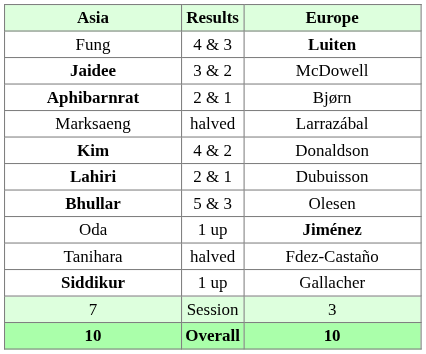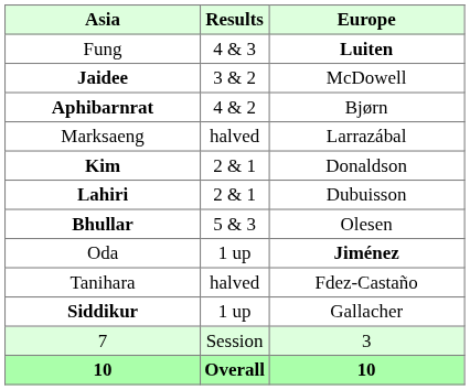 <table border="1" cellpadding="3" style="border-collapse:collapse; text-align:center;">
 <tr style="background:#ddffdd;">
 <th width=160>Asia</th>
 <th>Results</th>
 <th width=160>Europe</th>
 </tr>
 <tr>
 <td>Fung</td>
 <td>4 & 3</td>
 <td><strong>Luiten</strong></td>
 </tr>
 <tr>
 <td><strong>Jaidee</strong></td>
 <td>3 & 2</td>
 <td>McDowell</td>
 </tr>
 <tr>
 <td><strong>Aphibarnrat</strong></td>
-<td>2 & 1</td>
+<td>4 & 2</td>
 <td>Bjørn</td>
 </tr>
 <tr>
 <td>Marksaeng</td>
 <td>halved</td>
 <td>Larrazábal</td>
 </tr>
 <tr>
 <td><strong>Kim</strong></td>
-<td>4 & 2</td>
+<td>2 & 1</td>
 <td>Donaldson</td>
 </tr>
 <tr>
 <td><strong>Lahiri</strong></td>
 <td>2 & 1</td>
 <td>Dubuisson</td>
 </tr>
 <tr>
 <td><strong>Bhullar</strong></td>
 <td>5 & 3</td>
 <td>Olesen</td>
 </tr>
 <tr>
 <td>Oda</td>
 <td>1 up</td>
 <td><strong>Jiménez</strong></td>
 </tr>
 <tr>
 <td>Tanihara</td>
 <td>halved</td>
 <td>Fdez-Castaño</td>
 </tr>
 <tr>
 <td><strong>Siddikur</strong></td>
 <td>1 up</td>
 <td>Gallacher</td>
 </tr>
 <tr style="background:#ddffdd;">
 <td>7</td>
 <td>Session</td>
 <td>3</td>
 </tr>
 <tr style="background:#aaffaa;">
 <th>10</th>
 <th>Overall</th>
 <th>10</th>
 </tr>
 </table>
